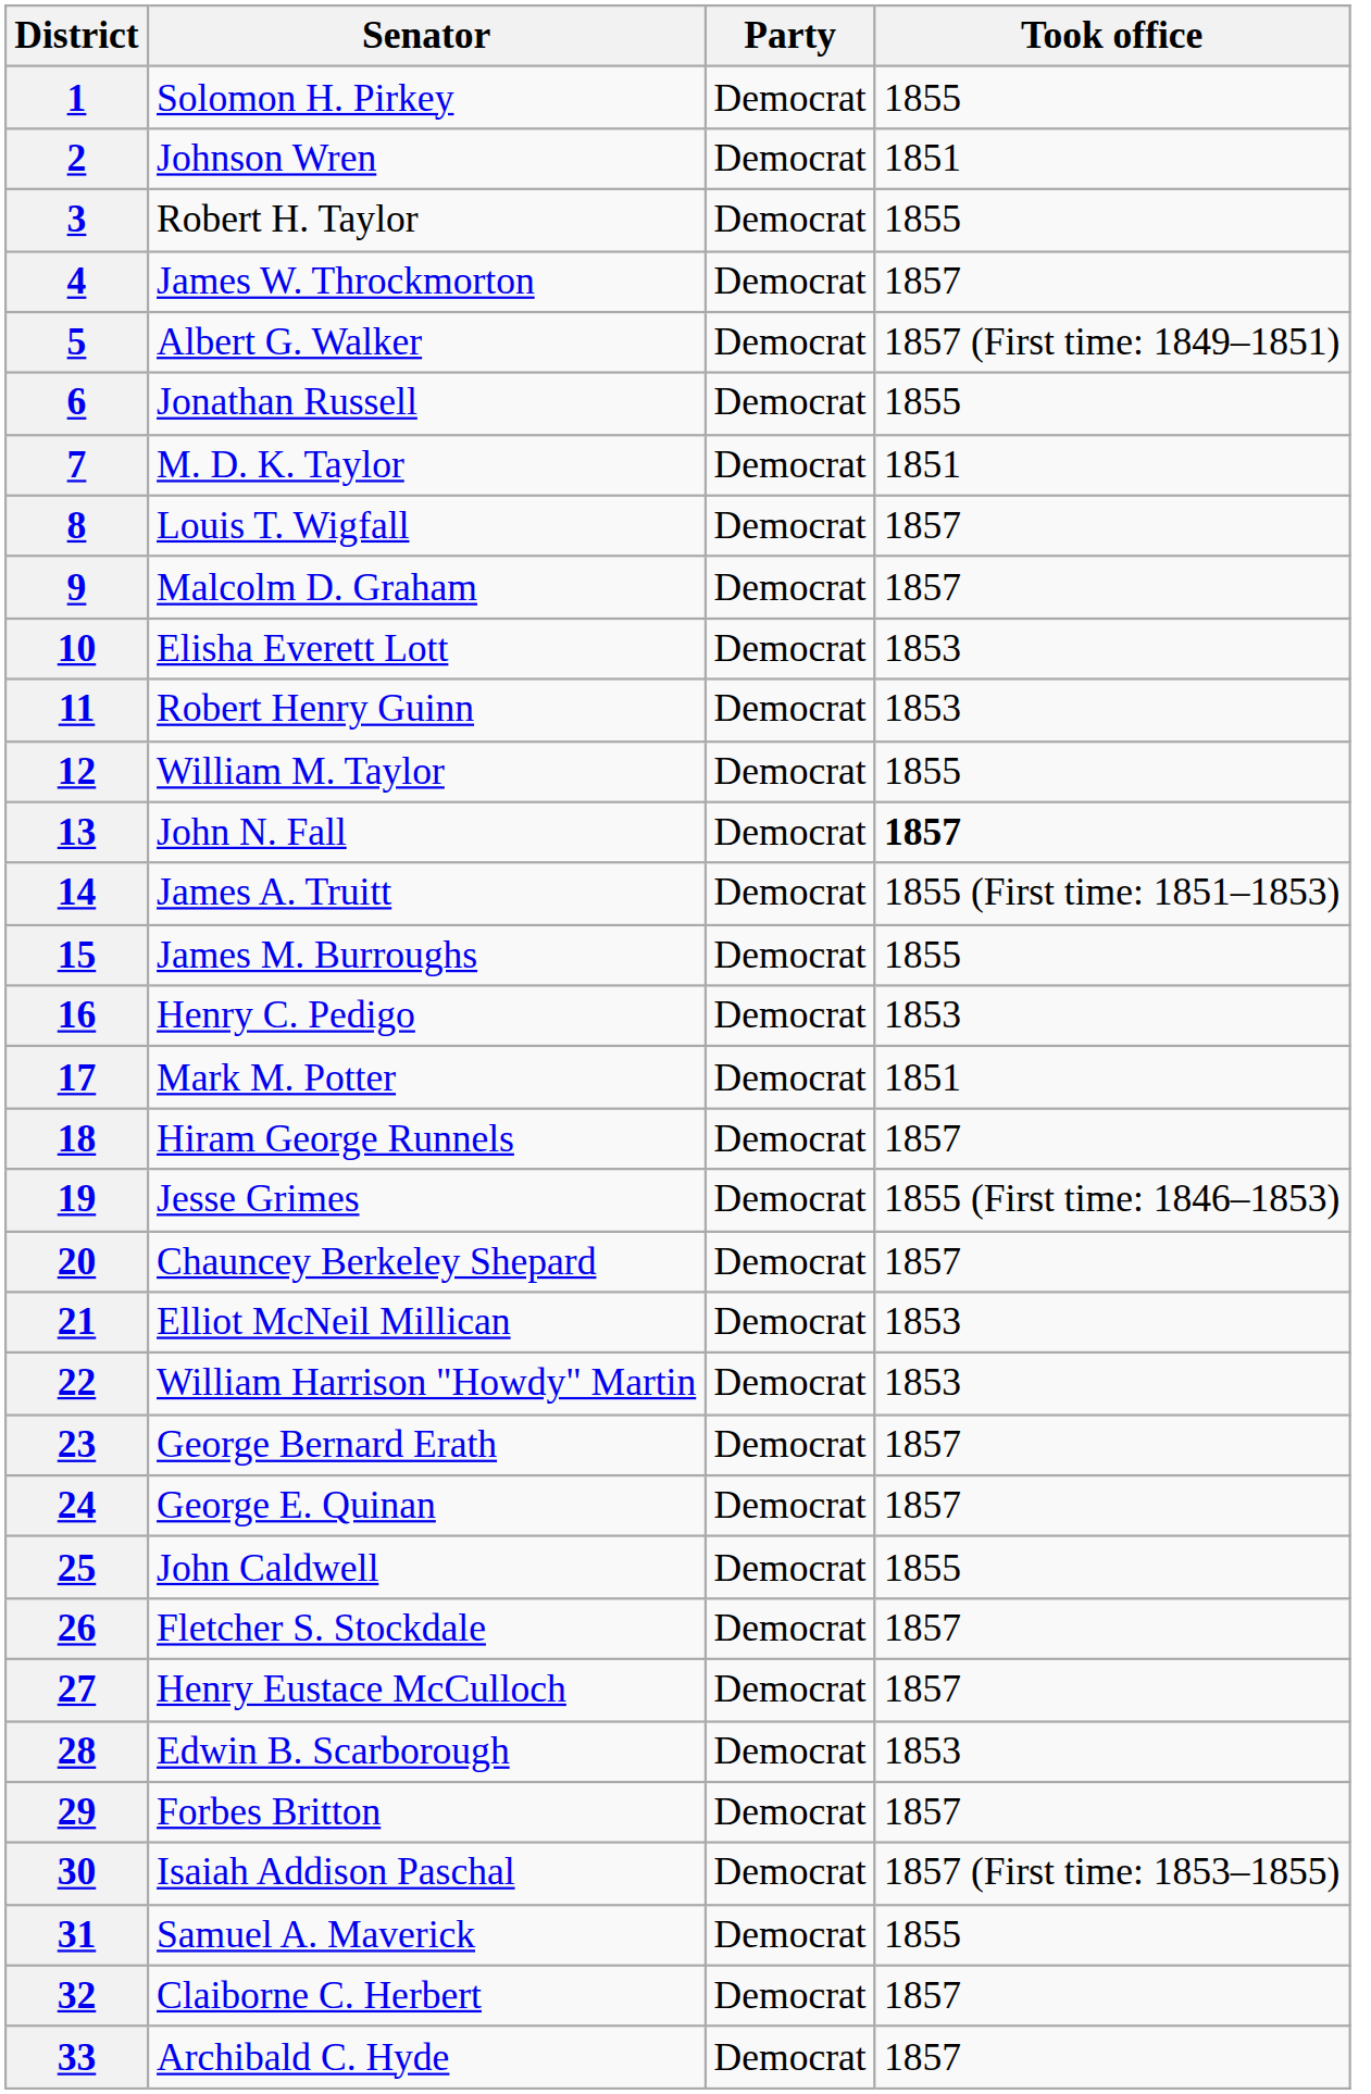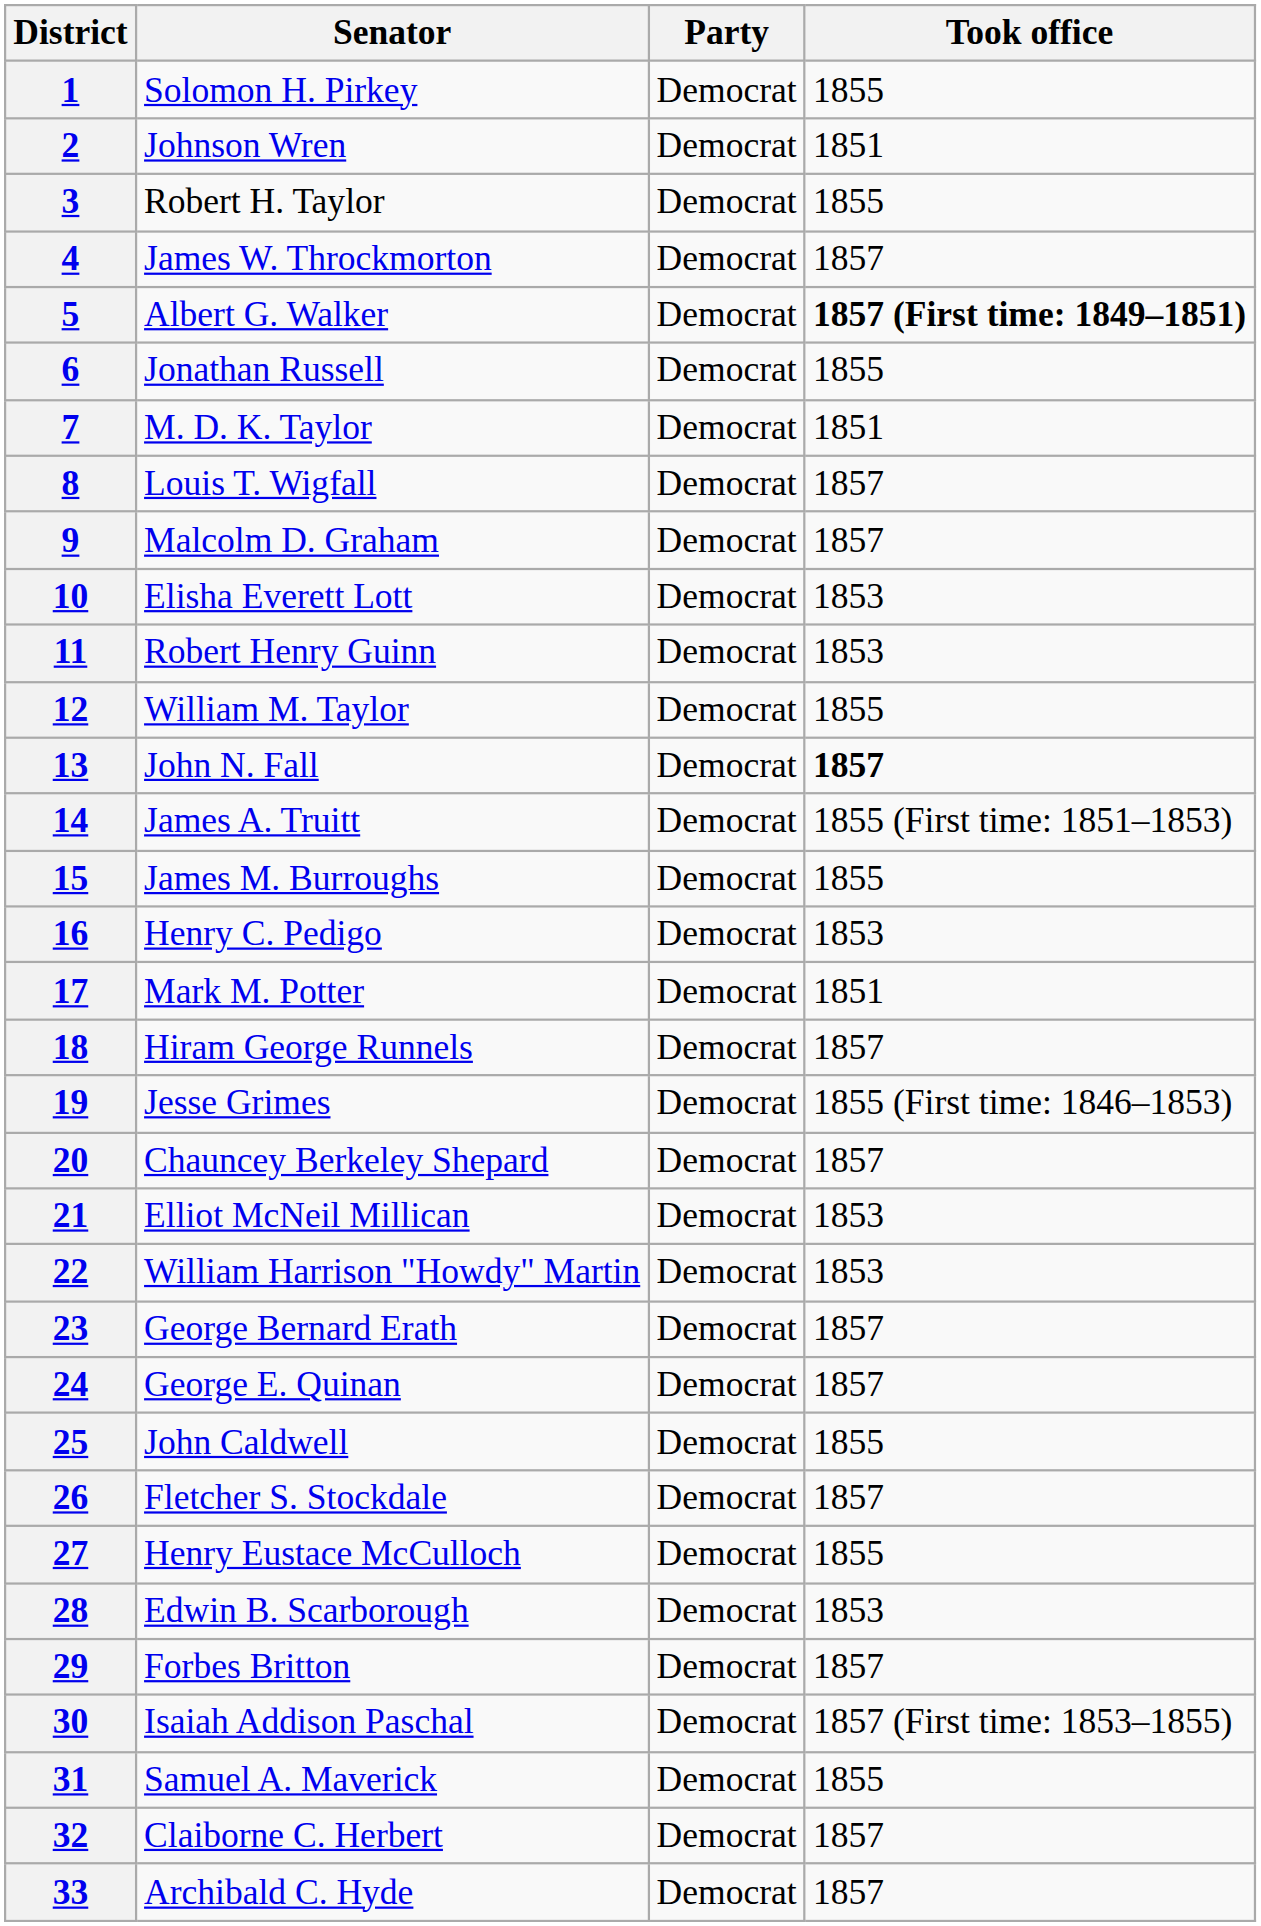 <table class="wikitable">
 <tr>
 <th>District</th>
 <th>Senator</th>
 <th>Party</th>
 <th>Took office</th>
 </tr>
 <tr>
 <th><a href='#'>1</a></th>
 <td><a href='#'>Solomon H. Pirkey</a></td>
 <td>Democrat</td>
 <td>1855</td>
 </tr>
 <tr>
 <th><a href='#'>2</a></th>
 <td><a href='#'>Johnson Wren</a></td>
 <td>Democrat</td>
 <td>1851</td>
 </tr>
 <tr>
 <th><a href='#'>3</a></th>
 <td>Robert H. Taylor</td>
 <td>Democrat</td>
 <td>1855</td>
 </tr>
 <tr>
 <th><a href='#'>4</a></th>
 <td><a href='#'>James W. Throckmorton</a></td>
 <td>Democrat</td>
 <td>1857</td>
 </tr>
 <tr>
 <th><a href='#'>5</a></th>
 <td><a href='#'>Albert G. Walker</a></td>
 <td>Democrat</td>
-<td>1857 (First time: 1849–1851)</td>
+<td><strong>1857 (First time: 1849–1851)</strong></td>
 </tr>
 <tr>
 <th><a href='#'>6</a></th>
 <td><a href='#'>Jonathan Russell</a></td>
 <td>Democrat</td>
 <td>1855</td>
 </tr>
 <tr>
 <th><a href='#'>7</a></th>
 <td><a href='#'>M. D. K. Taylor</a></td>
 <td>Democrat</td>
 <td>1851</td>
 </tr>
 <tr>
 <th><a href='#'>8</a></th>
 <td><a href='#'>Louis T. Wigfall</a></td>
 <td>Democrat</td>
 <td>1857</td>
 </tr>
 <tr>
 <th><a href='#'>9</a></th>
 <td><a href='#'>Malcolm D. Graham</a></td>
 <td>Democrat</td>
 <td>1857</td>
 </tr>
 <tr>
 <th><a href='#'>10</a></th>
 <td><a href='#'>Elisha Everett Lott</a></td>
 <td>Democrat</td>
 <td>1853</td>
 </tr>
 <tr>
 <th><a href='#'>11</a></th>
 <td><a href='#'>Robert Henry Guinn</a></td>
 <td>Democrat</td>
 <td>1853</td>
 </tr>
 <tr>
 <th><a href='#'>12</a></th>
 <td><a href='#'>William M. Taylor</a></td>
 <td>Democrat</td>
 <td>1855</td>
 </tr>
 <tr>
 <th><a href='#'>13</a></th>
 <td><a href='#'>John N. Fall</a></td>
 <td>Democrat</td>
 <td><strong>1857</strong></td>
 </tr>
 <tr>
 <th><a href='#'>14</a></th>
 <td><a href='#'>James A. Truitt</a></td>
 <td>Democrat</td>
 <td>1855 (First time: 1851–1853)</td>
 </tr>
 <tr>
 <th><a href='#'>15</a></th>
 <td><a href='#'>James M. Burroughs</a></td>
 <td>Democrat</td>
 <td>1855</td>
 </tr>
 <tr>
 <th><a href='#'>16</a></th>
 <td><a href='#'>Henry C. Pedigo</a></td>
 <td>Democrat</td>
 <td>1853</td>
 </tr>
 <tr>
 <th><a href='#'>17</a></th>
 <td><a href='#'>Mark M. Potter</a></td>
 <td>Democrat</td>
 <td>1851</td>
 </tr>
 <tr>
 <th><a href='#'>18</a></th>
 <td><a href='#'>Hiram George Runnels</a></td>
 <td>Democrat</td>
 <td>1857</td>
 </tr>
 <tr>
 <th><a href='#'>19</a></th>
 <td><a href='#'>Jesse Grimes</a></td>
 <td>Democrat</td>
 <td>1855 (First time: 1846–1853)</td>
 </tr>
 <tr>
 <th><a href='#'>20</a></th>
 <td><a href='#'>Chauncey Berkeley Shepard</a></td>
 <td>Democrat</td>
 <td>1857</td>
 </tr>
 <tr>
 <th><a href='#'>21</a></th>
 <td><a href='#'>Elliot McNeil Millican</a></td>
 <td>Democrat</td>
 <td>1853</td>
 </tr>
 <tr>
 <th><a href='#'>22</a></th>
 <td><a href='#'>William Harrison "Howdy" Martin</a></td>
 <td>Democrat</td>
 <td>1853</td>
 </tr>
 <tr>
 <th><a href='#'>23</a></th>
 <td><a href='#'>George Bernard Erath</a></td>
 <td>Democrat</td>
 <td>1857</td>
 </tr>
 <tr>
 <th><a href='#'>24</a></th>
 <td><a href='#'>George E. Quinan</a></td>
 <td>Democrat</td>
 <td>1857</td>
 </tr>
 <tr>
 <th><a href='#'>25</a></th>
 <td><a href='#'>John Caldwell</a></td>
 <td>Democrat</td>
 <td>1855</td>
 </tr>
 <tr>
 <th><a href='#'>26</a></th>
 <td><a href='#'>Fletcher S. Stockdale</a></td>
 <td>Democrat</td>
 <td>1857</td>
 </tr>
 <tr>
 <th><a href='#'>27</a></th>
 <td><a href='#'>Henry Eustace McCulloch</a></td>
 <td>Democrat</td>
-<td>1857</td>
+<td>1855</td>
 </tr>
 <tr>
 <th><a href='#'>28</a></th>
 <td><a href='#'>Edwin B. Scarborough</a></td>
 <td>Democrat</td>
 <td>1853</td>
 </tr>
 <tr>
 <th><a href='#'>29</a></th>
 <td><a href='#'>Forbes Britton</a></td>
 <td>Democrat</td>
 <td>1857</td>
 </tr>
 <tr>
 <th><a href='#'>30</a></th>
 <td><a href='#'>Isaiah Addison Paschal</a></td>
 <td>Democrat</td>
 <td>1857 (First time: 1853–1855)</td>
 </tr>
 <tr>
 <th><a href='#'>31</a></th>
 <td><a href='#'>Samuel A. Maverick</a></td>
 <td>Democrat</td>
 <td>1855</td>
 </tr>
 <tr>
 <th><a href='#'>32</a></th>
 <td><a href='#'>Claiborne C. Herbert</a></td>
 <td>Democrat</td>
 <td>1857</td>
 </tr>
 <tr>
 <th><a href='#'>33</a></th>
 <td><a href='#'>Archibald C. Hyde</a></td>
 <td>Democrat</td>
 <td>1857</td>
 </tr>
 </table>
